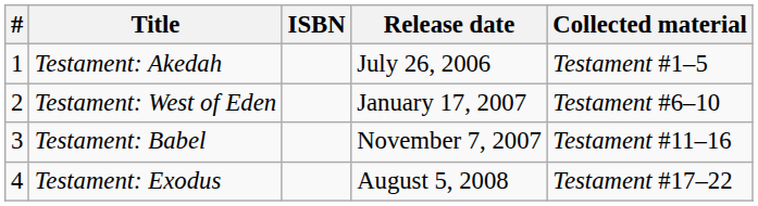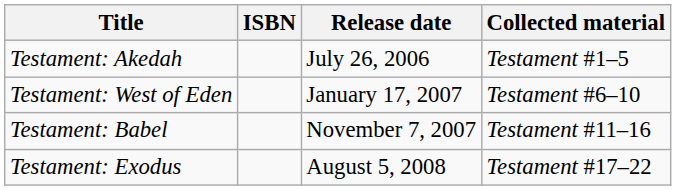 <table class="wikitable">
 <tr>
-<th>#</th>
 <th>Title</th>
 <th>ISBN</th>
 <th>Release date</th>
 <th>Collected material</th>
 </tr>
 <tr>
-<td>1</td>
 <td><em>Testament: Akedah</em></td>
 <td></td>
 <td>July 26, 2006</td>
 <td><em>Testament</em> #1–5</td>
 </tr>
 <tr>
-<td>2</td>
 <td><em>Testament: West of Eden</em></td>
 <td></td>
 <td>January 17, 2007</td>
 <td><em>Testament</em> #6–10</td>
 </tr>
 <tr>
-<td>3</td>
 <td><em>Testament: Babel</em></td>
 <td></td>
 <td>November 7, 2007</td>
 <td><em>Testament</em> #11–16</td>
 </tr>
 <tr>
-<td>4</td>
 <td><em>Testament: Exodus</em></td>
 <td></td>
 <td>August 5, 2008</td>
 <td><em>Testament</em> #17–22</td>
 </tr>
 </table>
